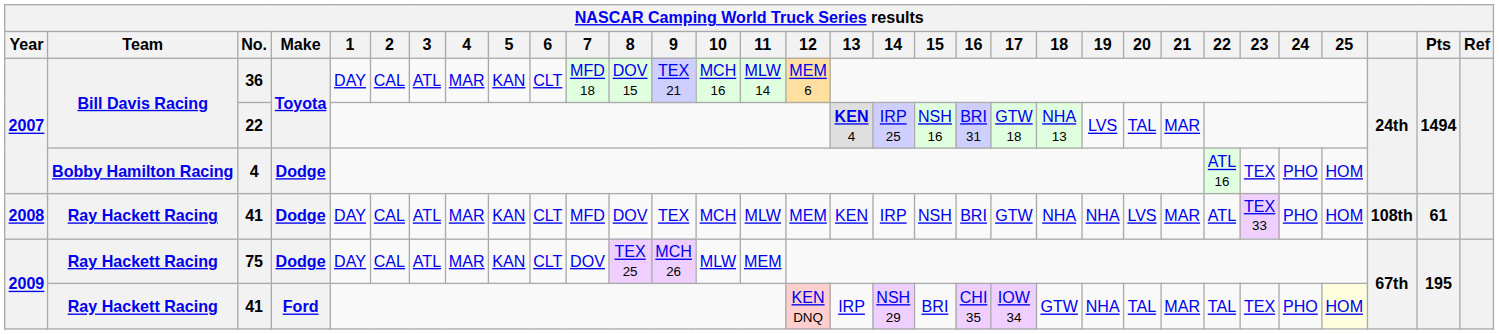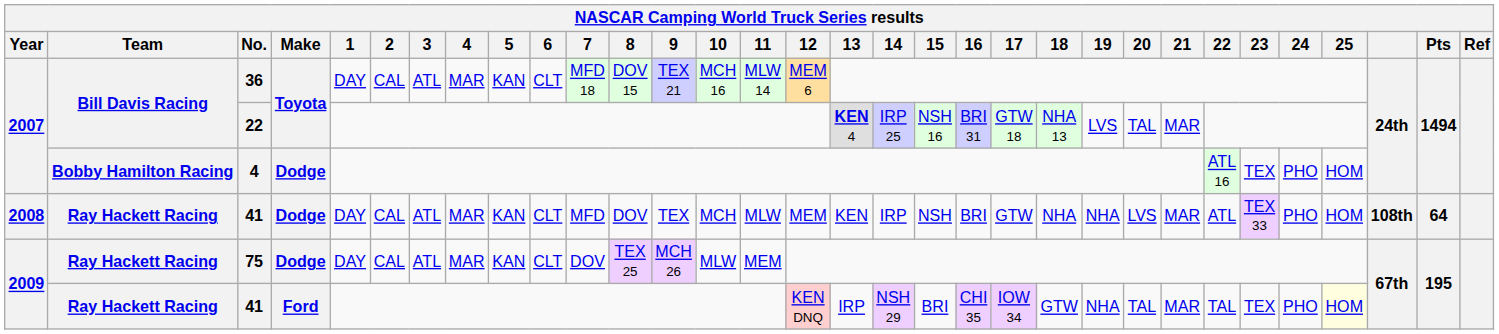 <table class="wikitable" style="text-align:center; font-size:75%">
 <tr>
 <th colspan=45><a href='#'>NASCAR Camping World Truck Series</a> results</th>
 </tr>
 <tr>
 <th>Year</th>
 <th>Team</th>
 <th>No.</th>
 <th>Make</th>
 <th>1</th>
 <th>2</th>
 <th>3</th>
 <th>4</th>
 <th>5</th>
 <th>6</th>
 <th>7</th>
 <th>8</th>
 <th>9</th>
 <th>10</th>
 <th>11</th>
 <th>12</th>
 <th>13</th>
 <th>14</th>
 <th>15</th>
 <th>16</th>
 <th>17</th>
 <th>18</th>
 <th>19</th>
 <th>20</th>
 <th>21</th>
 <th>22</th>
 <th>23</th>
 <th>24</th>
 <th>25</th>
 <th></th>
 <th>Pts</th>
 <th>Ref</th>
 </tr>
 <tr>
 <th rowspan=3><a href='#'>2007</a></th>
 <th rowspan=2><a href='#'>Bill Davis Racing</a></th>
 <th>36</th>
 <th rowspan=2><a href='#'>Toyota</a></th>
 <td><a href='#'>DAY</a></td>
 <td><a href='#'>CAL</a></td>
 <td><a href='#'>ATL</a></td>
 <td><a href='#'>MAR</a></td>
 <td><a href='#'>KAN</a></td>
 <td><a href='#'>CLT</a></td>
 <td style="background:#DFFFDF;"><a href='#'>MFD</a><br><small>18</small></td>
 <td style="background:#DFFFDF;"><a href='#'>DOV</a><br><small>15</small></td>
 <td style="background:#CFCFFF;"><a href='#'>TEX</a><br><small>21</small></td>
 <td style="background:#DFFFDF;"><a href='#'>MCH</a><br><small>16</small></td>
 <td style="background:#DFFFDF;"><a href='#'>MLW</a><br><small>14</small></td>
 <td style="background:#FFDF9F;"><a href='#'>MEM</a><br><small>6</small></td>
 <td colspan=13></td>
 <th rowspan=3>24th</th>
 <th rowspan=3>1494</th>
 <th rowspan=3></th>
 </tr>
 <tr>
 <th>22</th>
 <td colspan=12></td>
 <td style="background:#DFDFDF;"><strong><a href='#'>KEN</a></strong><br><small>4</small></td>
 <td style="background:#CFCFFF;"><a href='#'>IRP</a><br><small>25</small></td>
 <td style="background:#DFFFDF;"><a href='#'>NSH</a><br><small>16</small></td>
 <td style="background:#CFCFFF;"><a href='#'>BRI</a><br><small>31</small></td>
 <td style="background:#DFFFDF;"><a href='#'>GTW</a><br><small>18</small></td>
 <td style="background:#DFFFDF;"><a href='#'>NHA</a><br><small>13</small></td>
 <td><a href='#'>LVS</a></td>
 <td><a href='#'>TAL</a></td>
 <td><a href='#'>MAR</a></td>
 <td colspan=4></td>
 </tr>
 <tr>
 <th><a href='#'>Bobby Hamilton Racing</a></th>
 <th>4</th>
 <th><a href='#'>Dodge</a></th>
 <td colspan=21></td>
 <td style="background:#DFFFDF;"><a href='#'>ATL</a><br><small>16</small></td>
 <td><a href='#'>TEX</a></td>
 <td><a href='#'>PHO</a></td>
 <td><a href='#'>HOM</a></td>
 </tr>
 <tr>
 <th><a href='#'>2008</a></th>
 <th><a href='#'>Ray Hackett Racing</a></th>
 <th>41</th>
 <th><a href='#'>Dodge</a></th>
 <td><a href='#'>DAY</a></td>
 <td><a href='#'>CAL</a></td>
 <td><a href='#'>ATL</a></td>
 <td><a href='#'>MAR</a></td>
 <td><a href='#'>KAN</a></td>
 <td><a href='#'>CLT</a></td>
 <td><a href='#'>MFD</a></td>
 <td><a href='#'>DOV</a></td>
 <td><a href='#'>TEX</a></td>
 <td><a href='#'>MCH</a></td>
 <td><a href='#'>MLW</a></td>
 <td><a href='#'>MEM</a></td>
 <td><a href='#'>KEN</a></td>
 <td><a href='#'>IRP</a></td>
 <td><a href='#'>NSH</a></td>
 <td><a href='#'>BRI</a></td>
 <td><a href='#'>GTW</a></td>
 <td><a href='#'>NHA</a></td>
 <td><a href='#'>NHA</a></td>
 <td><a href='#'>LVS</a></td>
 <td><a href='#'>MAR</a></td>
 <td><a href='#'>ATL</a></td>
 <td style="background:#EFCFFF;"><a href='#'>TEX</a><br><small>33</small></td>
 <td><a href='#'>PHO</a></td>
 <td><a href='#'>HOM</a></td>
 <th>108th</th>
-<th>61</th>
+<th>64</th>
 <th></th>
 </tr>
 <tr>
 <th rowspan=2><a href='#'>2009</a></th>
 <th><a href='#'>Ray Hackett Racing</a></th>
 <th>75</th>
 <th><a href='#'>Dodge</a></th>
 <td><a href='#'>DAY</a></td>
 <td><a href='#'>CAL</a></td>
 <td><a href='#'>ATL</a></td>
 <td><a href='#'>MAR</a></td>
 <td><a href='#'>KAN</a></td>
 <td><a href='#'>CLT</a></td>
 <td><a href='#'>DOV</a></td>
 <td style="background:#EFCFFF;"><a href='#'>TEX</a><br><small>25</small></td>
 <td style="background:#EFCFFF;"><a href='#'>MCH</a><br><small>26</small></td>
 <td><a href='#'>MLW</a></td>
 <td><a href='#'>MEM</a></td>
 <td colspan=14></td>
 <th rowspan=2>67th</th>
 <th rowspan=2>195</th>
 <th rowspan=2></th>
 </tr>
 <tr>
 <th><a href='#'>Ray Hackett Racing</a></th>
 <th>41</th>
 <th><a href='#'>Ford</a></th>
 <td colspan=11></td>
 <td style="background:#FFCFCF;"><a href='#'>KEN</a><br><small>DNQ</small></td>
 <td><a href='#'>IRP</a></td>
 <td style="background:#EFCFFF;"><a href='#'>NSH</a><br><small>29</small></td>
 <td><a href='#'>BRI</a></td>
 <td style="background:#EFCFFF;"><a href='#'>CHI</a><br><small>35</small></td>
 <td style="background:#EFCFFF;"><a href='#'>IOW</a><br><small>34</small></td>
 <td><a href='#'>GTW</a></td>
 <td><a href='#'>NHA</a></td>
 <td><a href='#'>TAL</a></td>
 <td><a href='#'>MAR</a></td>
 <td><a href='#'>TAL</a></td>
 <td><a href='#'>TEX</a></td>
 <td><a href='#'>PHO</a></td>
 <td style="background: lightyellow;"><a href='#'>HOM</a></td>
 </tr>
 </table>
